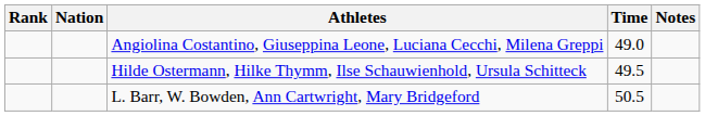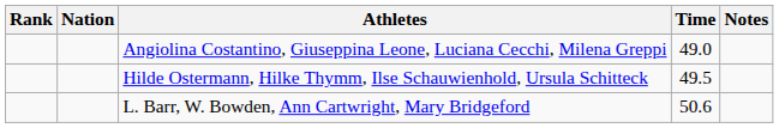 <table class="wikitable sortable" style="text-align:center">
 <tr>
 <th>Rank</th>
 <th>Nation</th>
 <th>Athletes</th>
 <th>Time</th>
 <th>Notes</th>
 </tr>
 <tr>
 <td></td>
 <td align=left></td>
 <td align=left><a href='#'>Angiolina Costantino</a>, <a href='#'>Giuseppina Leone</a>, <a href='#'>Luciana Cecchi</a>, <a href='#'>Milena Greppi</a></td>
 <td>49.0</td>
 <td></td>
 </tr>
 <tr>
 <td></td>
 <td align=left></td>
 <td align=left><a href='#'>Hilde Ostermann</a>, <a href='#'>Hilke Thymm</a>, <a href='#'>Ilse Schauwienhold</a>, <a href='#'>Ursula Schitteck</a></td>
 <td>49.5</td>
 <td></td>
 </tr>
 <tr>
 <td></td>
 <td align=left></td>
 <td align=left>L. Barr, W. Bowden, <a href='#'>Ann Cartwright</a>, <a href='#'>Mary Bridgeford</a></td>
-<td>50.5</td>
+<td>50.6</td>
 <td></td>
 </tr>
 </table>
